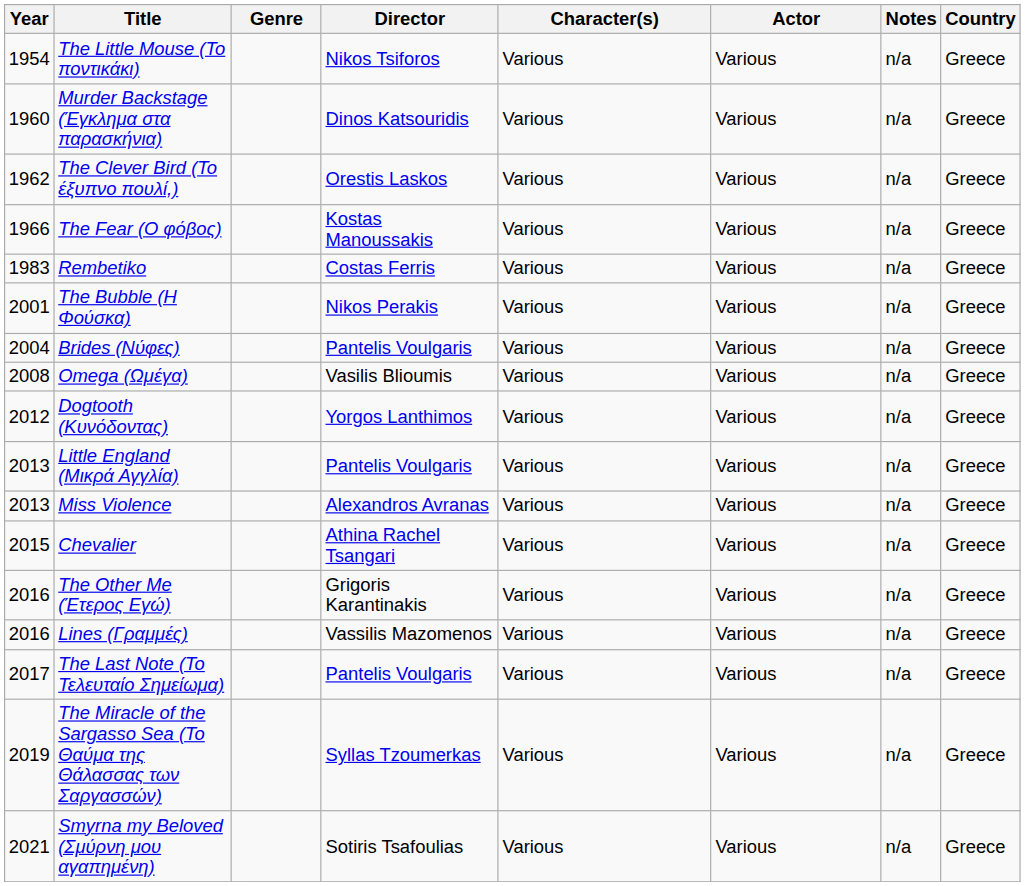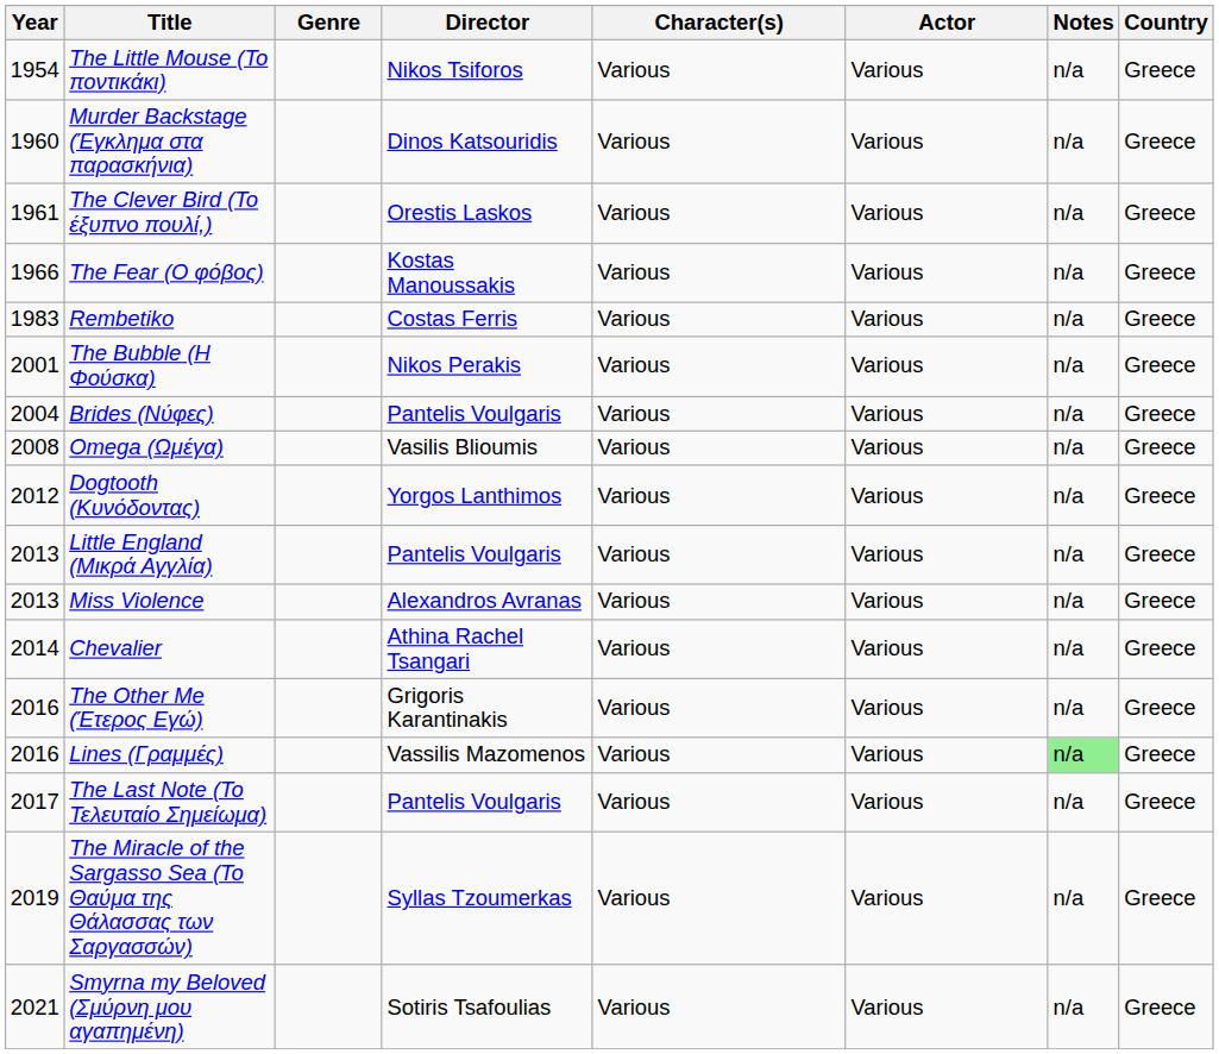 <table class="wikitable sortable" style="width: 100%">
 <tr>
 <th style="width:4%;">Year</th>
 <th style="width:20%;">Title</th>
 <th style="width:10%;">Genre</th>
 <th style="width:20%;">Director</th>
 <th style="width:25%;">Character(s)</th>
 <th style="width:25%;">Actor</th>
 <th style="width:36%;">Notes</th>
 <th style="width:9%;">Country</th>
 </tr>
 <tr>
 <td>1954</td>
 <td><em><a href='#'>The Little Mouse (Το ποντικάκι)</a></em></td>
 <td></td>
 <td><a href='#'>Nikos Tsiforos</a></td>
 <td>Various</td>
 <td>Various</td>
 <td>n/a</td>
 <td>Greece</td>
 </tr>
 <tr>
 <td>1960</td>
 <td><em><a href='#'>Murder Backstage (Έγκλημα στα παρασκήνια)</a></em></td>
 <td></td>
 <td><a href='#'>Dinos Katsouridis</a></td>
 <td>Various</td>
 <td>Various</td>
 <td>n/a</td>
 <td>Greece</td>
 </tr>
 <tr>
-<td>1962</td>
+<td>1961</td>
 <td><em><a href='#'>The Clever Bird (Το έξυπνο πουλί,)</a></em></td>
 <td></td>
 <td><a href='#'>Orestis Laskos</a></td>
 <td>Various</td>
 <td>Various</td>
 <td>n/a</td>
 <td>Greece</td>
 </tr>
 <tr>
 <td>1966</td>
 <td><em><a href='#'>The Fear (Ο φόβος)</a></em></td>
 <td></td>
 <td><a href='#'>Kostas Manoussakis</a></td>
 <td>Various</td>
 <td>Various</td>
 <td>n/a</td>
 <td>Greece</td>
 </tr>
 <tr>
 <td>1983</td>
 <td><em><a href='#'>Rembetiko</a></em></td>
 <td></td>
 <td><a href='#'>Costas Ferris</a></td>
 <td>Various</td>
 <td>Various</td>
 <td>n/a</td>
 <td>Greece</td>
 </tr>
 <tr>
 <td>2001</td>
 <td><em><a href='#'>The Bubble (Η Φούσκα)</a></em></td>
 <td></td>
 <td><a href='#'>Nikos Perakis</a></td>
 <td>Various</td>
 <td>Various</td>
 <td>n/a</td>
 <td>Greece</td>
 </tr>
 <tr>
 <td>2004</td>
 <td><em><a href='#'>Brides (Νύφες)</a></em></td>
 <td></td>
 <td><a href='#'>Pantelis Voulgaris</a></td>
 <td>Various</td>
 <td>Various</td>
 <td>n/a</td>
 <td>Greece</td>
 </tr>
 <tr>
 <td>2008</td>
 <td><em><a href='#'>Omega (Ωμέγα)</a></em></td>
 <td></td>
 <td>Vasilis Blioumis</td>
 <td>Various</td>
 <td>Various</td>
 <td>n/a</td>
 <td>Greece</td>
 </tr>
 <tr>
 <td>2012</td>
 <td><em><a href='#'>Dogtooth (Κυνόδοντας)</a></em></td>
 <td></td>
 <td><a href='#'>Yorgos Lanthimos</a></td>
 <td>Various</td>
 <td>Various</td>
 <td>n/a</td>
 <td>Greece</td>
 </tr>
 <tr>
 <td>2013</td>
 <td><em><a href='#'>Little England (Μικρά Αγγλία)</a></em></td>
 <td></td>
 <td><a href='#'>Pantelis Voulgaris</a></td>
 <td>Various</td>
 <td>Various</td>
 <td>n/a</td>
 <td>Greece</td>
 </tr>
 <tr>
 <td>2013</td>
 <td><em><a href='#'>Miss Violence</a></em></td>
 <td></td>
 <td><a href='#'>Alexandros Avranas</a></td>
 <td>Various</td>
 <td>Various</td>
 <td>n/a</td>
 <td>Greece</td>
 </tr>
 <tr>
-<td>2015</td>
+<td>2014</td>
 <td><em><a href='#'>Chevalier</a></em></td>
 <td></td>
 <td><a href='#'>Athina Rachel Tsangari</a></td>
 <td>Various</td>
 <td>Various</td>
 <td>n/a</td>
 <td>Greece</td>
 </tr>
 <tr>
 <td>2016</td>
 <td><em><a href='#'>The Other Me (Έτερος Εγώ)</a></em></td>
 <td></td>
 <td>Grigoris Karantinakis</td>
 <td>Various</td>
 <td>Various</td>
 <td>n/a</td>
 <td>Greece</td>
 </tr>
 <tr>
 <td>2016</td>
 <td><em><a href='#'>Lines (Γραμμές)</a></em></td>
 <td></td>
 <td>Vassilis Mazomenos</td>
 <td>Various</td>
 <td>Various</td>
-<td>n/a</td>
+<td style="background: lightgreen;">n/a</td>
 <td>Greece</td>
 </tr>
 <tr>
 <td>2017</td>
 <td><em><a href='#'>The Last Note (Το Τελευταίο Σημείωμα)</a></em></td>
 <td></td>
 <td><a href='#'>Pantelis Voulgaris</a></td>
 <td>Various</td>
 <td>Various</td>
 <td>n/a</td>
 <td>Greece</td>
 </tr>
 <tr>
 <td>2019</td>
 <td><em><a href='#'>The Miracle of the Sargasso Sea (Το Θαύμα της Θάλασσας των Σαργασσών)</a></em></td>
 <td></td>
 <td><a href='#'>Syllas Tzoumerkas</a></td>
 <td>Various</td>
 <td>Various</td>
 <td>n/a</td>
 <td>Greece</td>
 </tr>
 <tr>
 <td>2021</td>
 <td><em><a href='#'>Smyrna my Beloved (Σμύρνη μου αγαπημένη)</a></em></td>
 <td></td>
 <td>Sotiris Tsafoulias</td>
 <td>Various</td>
 <td>Various</td>
 <td>n/a</td>
 <td>Greece</td>
 </tr>
 <tr>
 </tr>
 </table>
